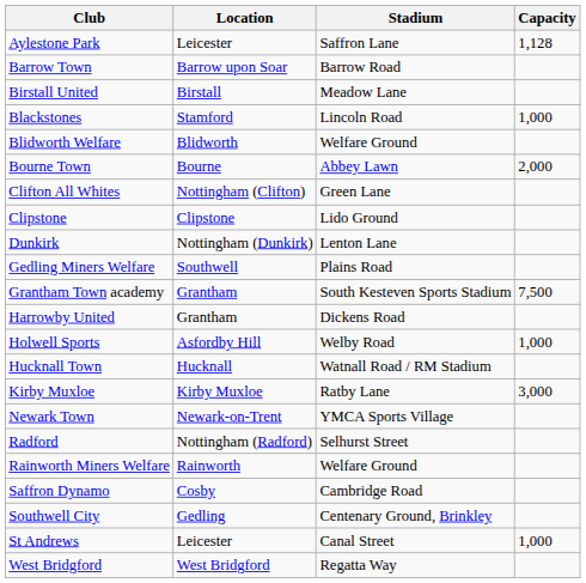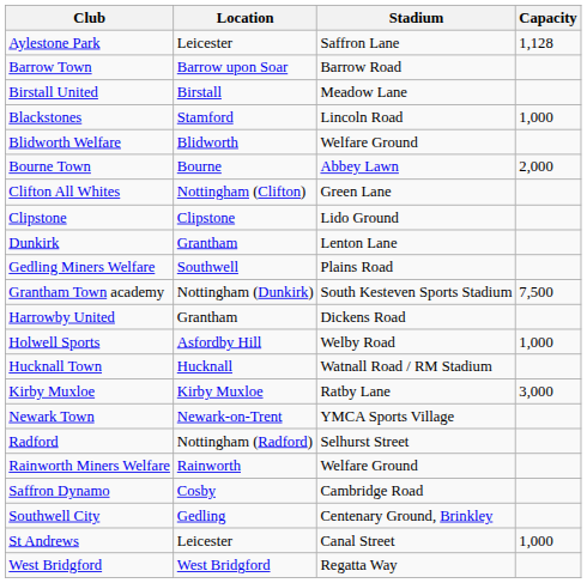 <table class="wikitable sortable" style="font-size:95%">
 <tr>
 <th>Club</th>
 <th>Location</th>
 <th>Stadium</th>
 <th>Capacity</th>
 </tr>
 <tr>
 <td><a href='#'>Aylestone Park</a></td>
 <td>Leicester</td>
 <td>Saffron Lane</td>
 <td>1,128</td>
 </tr>
 <tr>
 <td><a href='#'>Barrow Town</a></td>
 <td><a href='#'>Barrow upon Soar</a></td>
 <td>Barrow Road</td>
 <td></td>
 </tr>
 <tr>
 <td><a href='#'>Birstall United</a></td>
 <td><a href='#'>Birstall</a></td>
 <td>Meadow Lane</td>
 <td></td>
 </tr>
 <tr>
 <td><a href='#'>Blackstones</a></td>
 <td><a href='#'>Stamford</a></td>
 <td>Lincoln Road</td>
 <td>1,000</td>
 </tr>
 <tr>
 <td><a href='#'>Blidworth Welfare</a></td>
 <td><a href='#'>Blidworth</a></td>
 <td>Welfare Ground</td>
 </tr>
 <tr>
 <td><a href='#'>Bourne Town</a></td>
 <td><a href='#'>Bourne</a></td>
 <td><a href='#'>Abbey Lawn</a></td>
 <td>2,000</td>
 </tr>
 <tr>
 <td><a href='#'>Clifton All Whites</a></td>
 <td><a href='#'>Nottingham</a> (<a href='#'>Clifton</a>)</td>
 <td>Green Lane</td>
 <td></td>
 </tr>
 <tr>
 <td><a href='#'>Clipstone</a></td>
 <td><a href='#'>Clipstone</a></td>
 <td>Lido Ground</td>
 <td></td>
 </tr>
 <tr>
 <td><a href='#'>Dunkirk</a></td>
-<td>Nottingham (<a href='#'>Dunkirk</a>)</td>
+<td><a href='#'>Grantham</a></td>
 <td>Lenton Lane</td>
 <td></td>
 </tr>
 <tr>
 <td><a href='#'>Gedling Miners Welfare</a></td>
 <td><a href='#'>Southwell</a></td>
 <td>Plains Road</td>
 <td></td>
 </tr>
 <tr>
 <td><a href='#'>Grantham Town</a> academy</td>
-<td><a href='#'>Grantham</a></td>
+<td>Nottingham (<a href='#'>Dunkirk</a>)</td>
 <td>South Kesteven Sports Stadium</td>
 <td>7,500</td>
 </tr>
 <tr>
 <td><a href='#'>Harrowby United</a></td>
 <td>Grantham</td>
 <td>Dickens Road</td>
 <td></td>
 </tr>
 <tr>
 <td><a href='#'>Holwell Sports</a></td>
 <td><a href='#'>Asfordby Hill</a></td>
 <td>Welby Road</td>
 <td>1,000</td>
 </tr>
 <tr>
 <td><a href='#'>Hucknall Town</a></td>
 <td><a href='#'>Hucknall</a></td>
 <td>Watnall Road / RM Stadium</td>
 <td></td>
 </tr>
 <tr>
 <td><a href='#'>Kirby Muxloe</a></td>
 <td><a href='#'>Kirby Muxloe</a></td>
 <td>Ratby Lane</td>
 <td>3,000</td>
 </tr>
 <tr>
 <td><a href='#'>Newark Town</a></td>
 <td><a href='#'>Newark-on-Trent</a></td>
 <td>YMCA Sports Village</td>
 <td></td>
 </tr>
 <tr>
 <td><a href='#'>Radford</a></td>
 <td>Nottingham (<a href='#'>Radford</a>)</td>
 <td>Selhurst Street</td>
 <td></td>
 </tr>
 <tr>
 <td><a href='#'>Rainworth Miners Welfare</a></td>
 <td><a href='#'>Rainworth</a></td>
 <td>Welfare Ground</td>
 <td></td>
 </tr>
 <tr>
 <td><a href='#'>Saffron Dynamo</a></td>
 <td><a href='#'>Cosby</a></td>
 <td>Cambridge Road</td>
 <td></td>
 </tr>
 <tr>
 <td><a href='#'>Southwell City</a></td>
 <td><a href='#'>Gedling</a></td>
 <td>Centenary Ground, <a href='#'>Brinkley</a></td>
 <td></td>
 </tr>
 <tr>
 <td><a href='#'>St Andrews</a></td>
 <td>Leicester</td>
 <td>Canal Street</td>
 <td>1,000</td>
 </tr>
 <tr>
 <td><a href='#'>West Bridgford</a></td>
 <td><a href='#'>West Bridgford</a></td>
 <td>Regatta Way</td>
 <td></td>
 </tr>
 </table>
